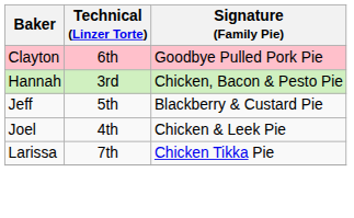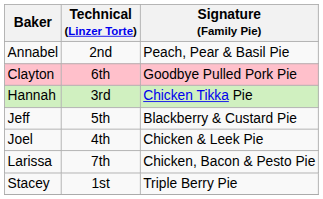 <table class="wikitable" style="text-align:center;">
 <tr>
 <th>Baker</th>
 <th>Technical<br><small>(<a href='#'>Linzer Torte</a>)</small></th>
 <th>Signature<br><small>(Family Pie)</small></th>
+</tr>
+<tr>
+<td align="left">Annabel</td>
+<td>2nd</td>
+<td align="left">Peach, Pear & Basil Pie</td>
 </tr>
 <tr style="background:pink;">
 <td align="left">Clayton</td>
 <td>6th</td>
 <td align="left">Goodbye Pulled Pork Pie</td>
 </tr>
 <tr style="background:#d0f0c0;">
 <td align="left">Hannah</td>
 <td>3rd</td>
-<td align="left">Chicken, Bacon & Pesto Pie</td>
+<td align="left"><a href='#'>Chicken Tikka</a> Pie</td>
 </tr>
 <tr>
 <td align="left">Jeff</td>
 <td>5th</td>
 <td align="left">Blackberry & Custard Pie</td>
 </tr>
 <tr>
 <td align="left">Joel</td>
 <td>4th</td>
 <td align="left">Chicken & Leek Pie</td>
 </tr>
 <tr>
 <td align="left">Larissa</td>
 <td>7th</td>
-<td align="left"><a href='#'>Chicken Tikka</a> Pie</td>
+<td align="left">Chicken, Bacon & Pesto Pie</td>
+</tr>
+<tr>
+<td align="left">Stacey</td>
+<td>1st</td>
+<td align="left">Triple Berry Pie</td>
 </tr>
 <tr>
 </tr>
 </table>
